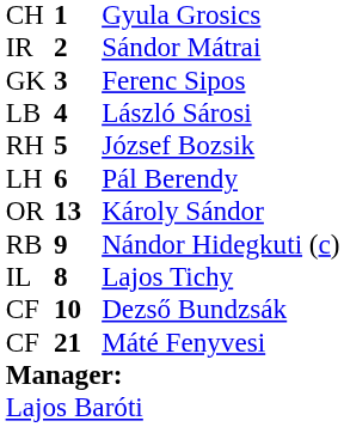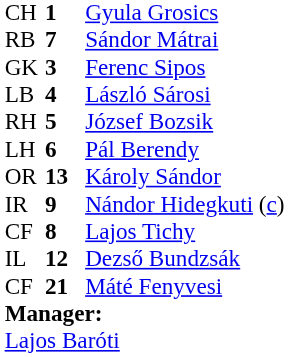 <table style="font-size:90%; margin:0.2em auto;" cellspacing="0" cellpadding="0">
 <tr>
 <th width="25"></th>
 <th width="25"></th>
 </tr>
 <tr>
 <td>CH</td>
 <td><strong>1</strong></td>
 <td><a href='#'>Gyula Grosics</a></td>
 </tr>
 <tr>
-<td>IR</td>
-<td><strong>2</strong></td>
+<td>RB</td>
+<td><strong>7</strong></td>
 <td><a href='#'>Sándor Mátrai</a></td>
 </tr>
 <tr>
 <td>GK</td>
 <td><strong>3</strong></td>
 <td><a href='#'>Ferenc Sipos</a></td>
 </tr>
 <tr>
 <td>LB</td>
 <td><strong>4</strong></td>
 <td><a href='#'>László Sárosi</a></td>
 </tr>
 <tr>
 <td>RH</td>
 <td><strong>5</strong></td>
 <td><a href='#'>József Bozsik</a></td>
 </tr>
 <tr>
 <td>LH</td>
 <td><strong>6</strong></td>
 <td><a href='#'>Pál Berendy</a></td>
 </tr>
 <tr>
 <td>OR</td>
 <td><strong>13</strong></td>
 <td><a href='#'>Károly Sándor</a></td>
 </tr>
 <tr>
-<td>RB</td>
+<td>IR</td>
 <td><strong>9</strong></td>
 <td><a href='#'>Nándor Hidegkuti</a> (<a href='#'>c</a>)</td>
 </tr>
 <tr>
-<td>IL</td>
+<td>CF</td>
 <td><strong>8</strong></td>
 <td><a href='#'>Lajos Tichy</a></td>
 </tr>
 <tr>
-<td>CF</td>
-<td><strong>10</strong></td>
+<td>IL</td>
+<td><strong>12</strong></td>
 <td><a href='#'>Dezső Bundzsák</a></td>
 </tr>
 <tr>
 <td>CF</td>
 <td><strong>21</strong></td>
 <td><a href='#'>Máté Fenyvesi</a></td>
 </tr>
 <tr>
 <td colspan=3><strong>Manager:</strong></td>
 </tr>
 <tr>
 <td colspan=4><a href='#'>Lajos Baróti</a></td>
 </tr>
 </table>
